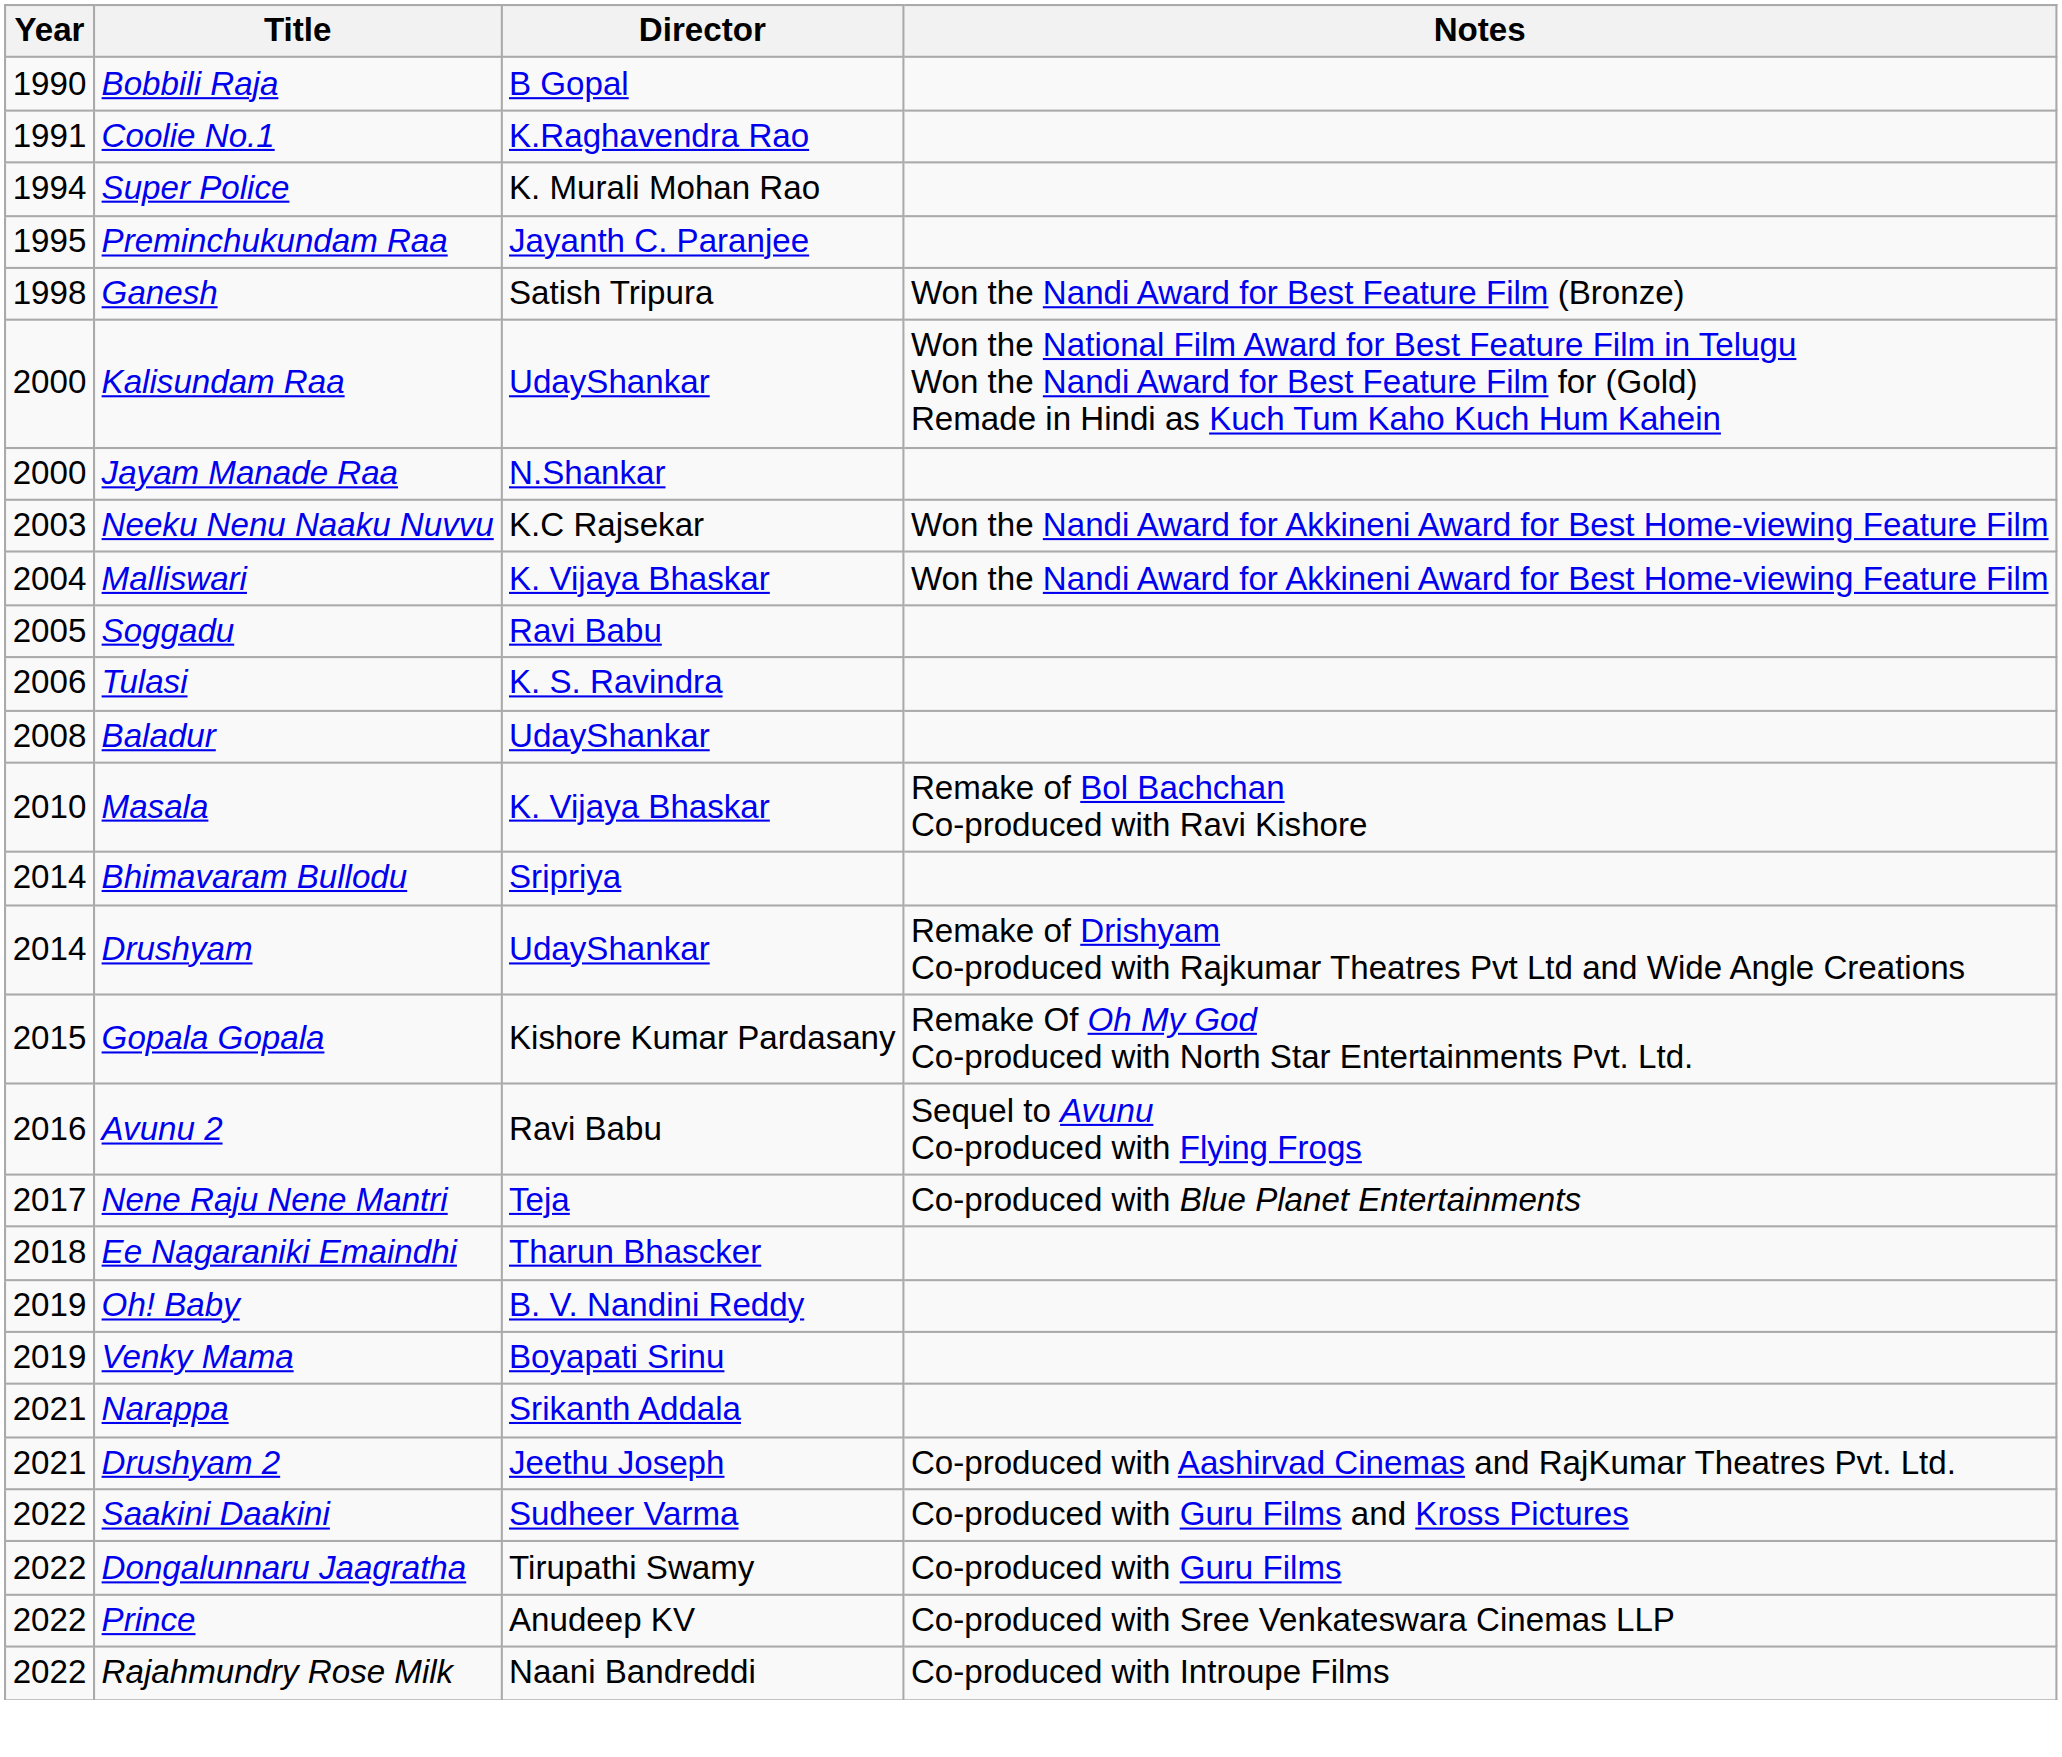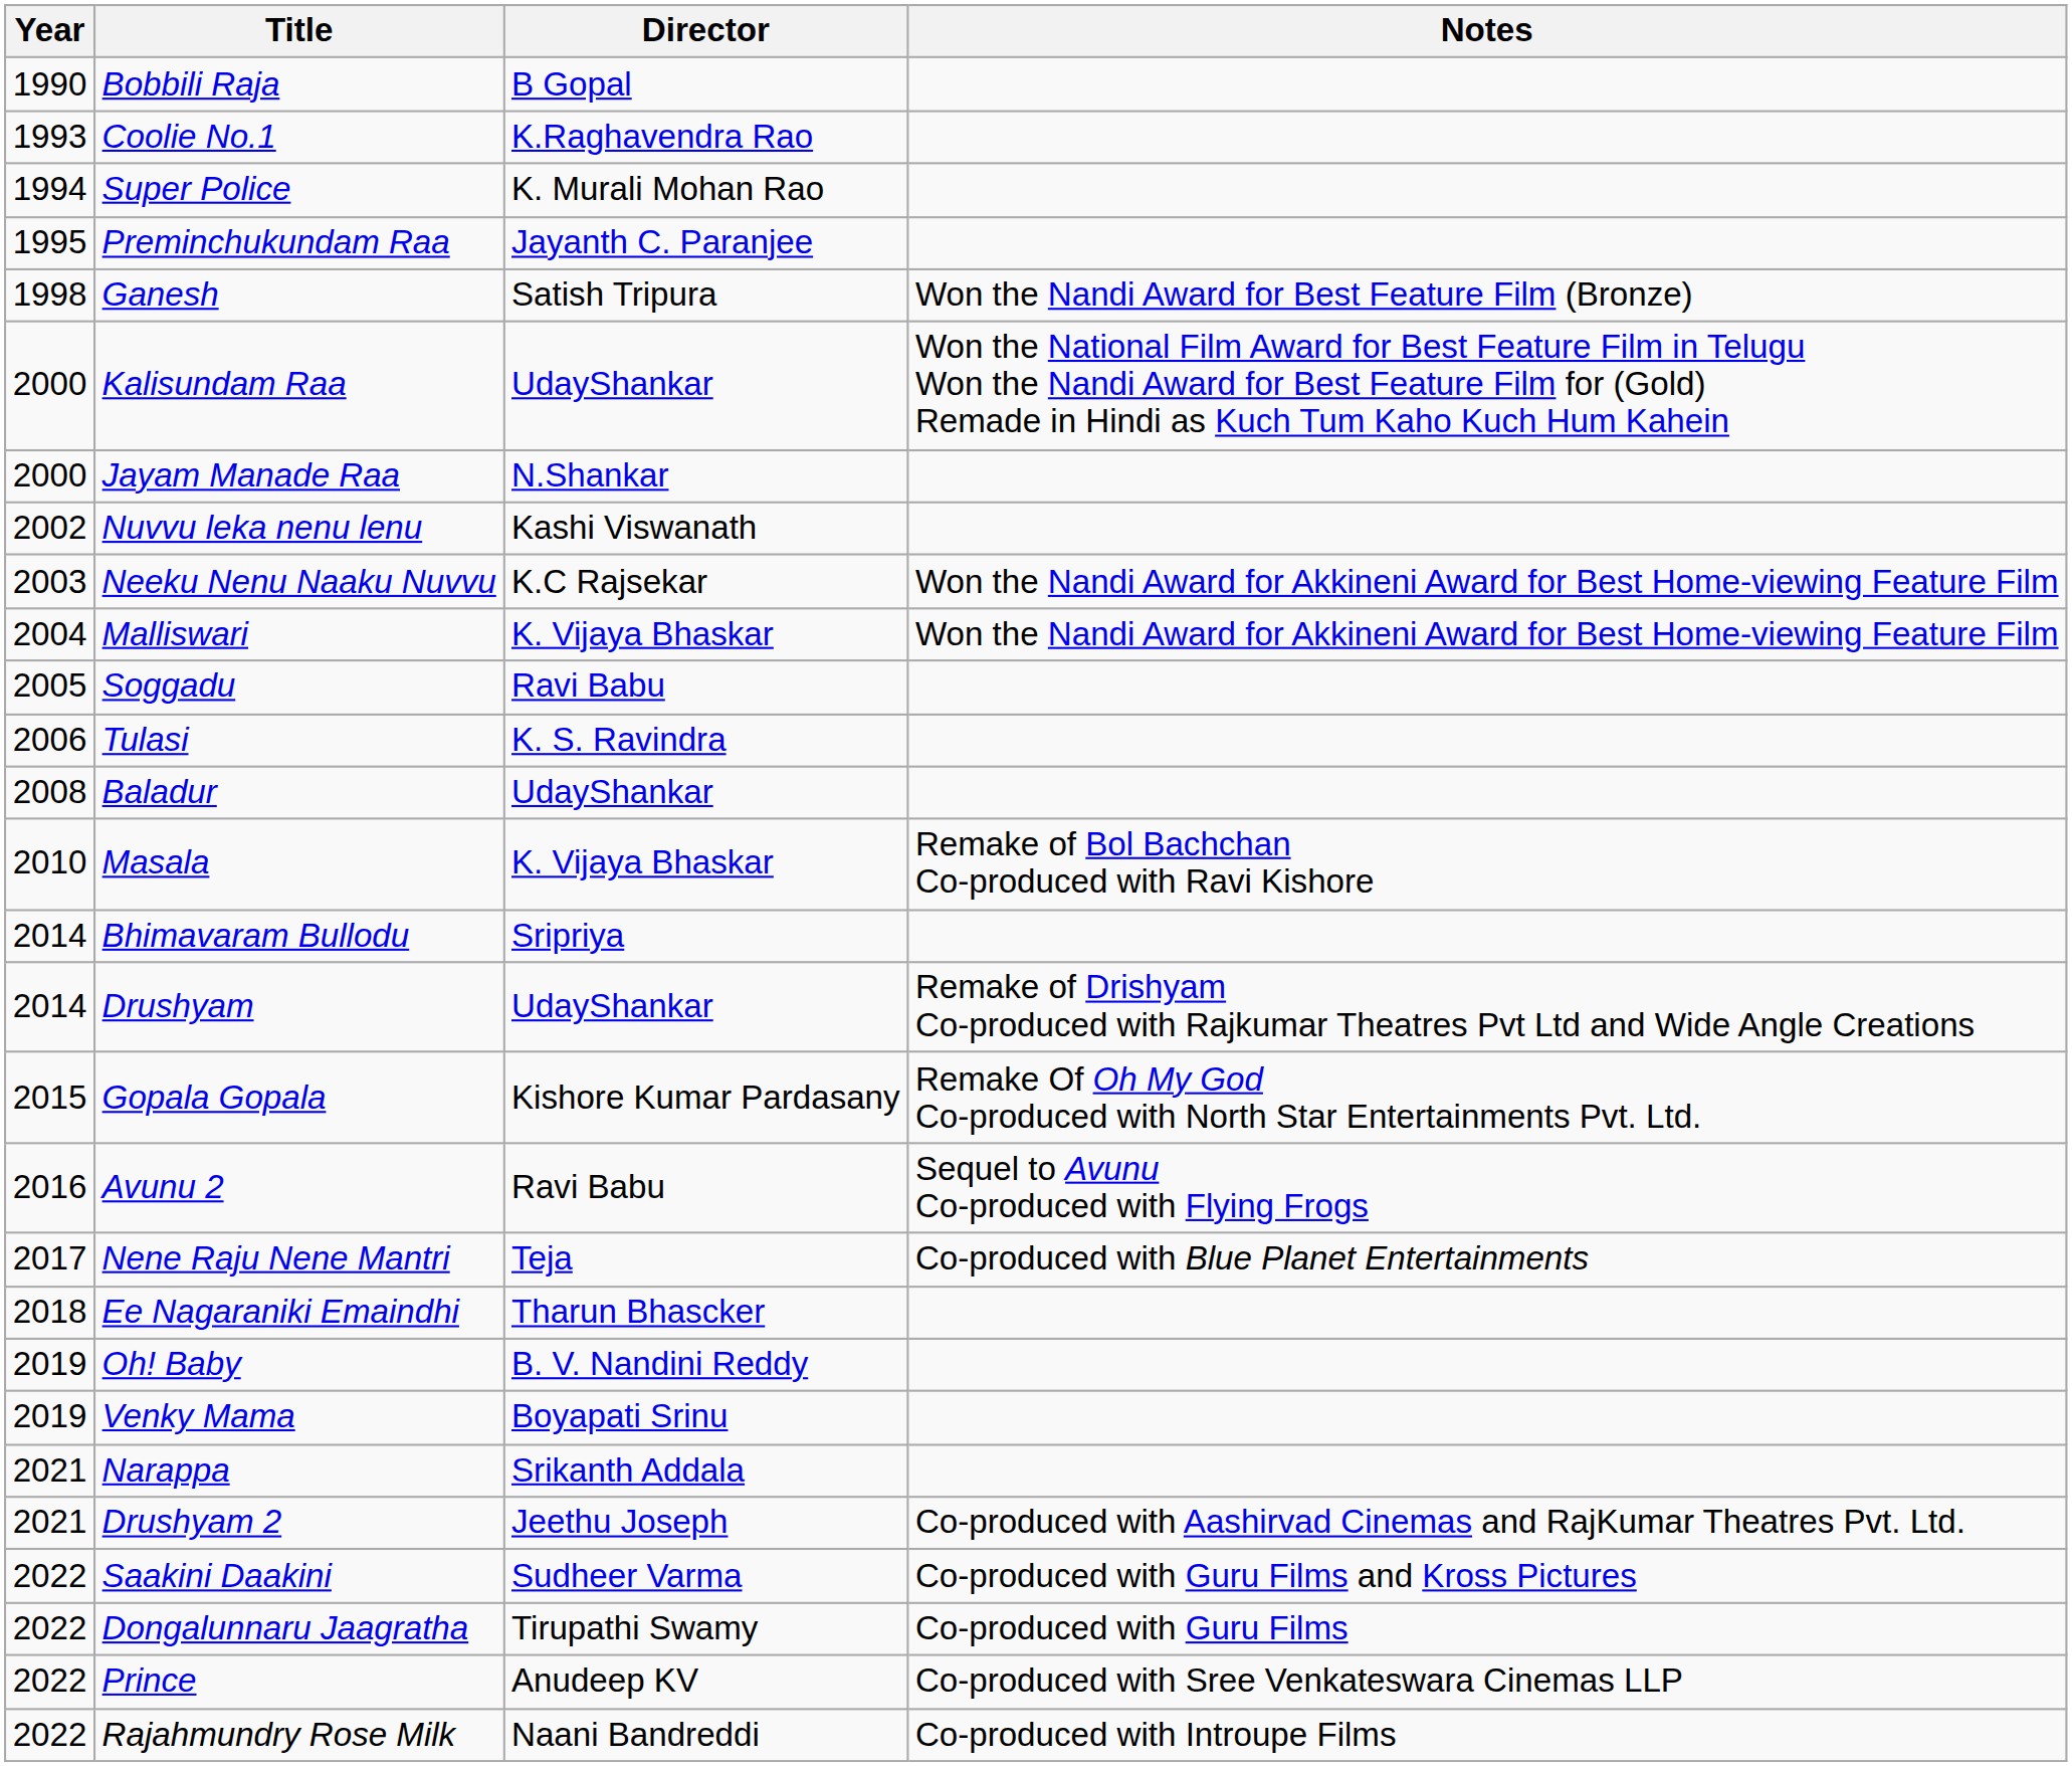 <table class="wikitable sortable">
 <tr>
 <th>Year</th>
 <th>Title</th>
 <th>Director</th>
 <th class="unsortable">Notes</th>
 </tr>
 <tr>
 <td>1990</td>
 <td><em><a href='#'>Bobbili Raja</a></em></td>
 <td><a href='#'>B Gopal</a></td>
 <td></td>
 </tr>
 <tr>
-<td>1991</td>
+<td>1993</td>
 <td><em><a href='#'>Coolie No.1</a></em></td>
 <td><a href='#'>K.Raghavendra Rao</a></td>
 <td></td>
 </tr>
 <tr>
 <td>1994</td>
 <td><em><a href='#'>Super Police</a></em></td>
 <td>K. Murali Mohan Rao</td>
 <td></td>
 </tr>
 <tr>
 <td>1995</td>
 <td><em><a href='#'>Preminchukundam Raa</a></em></td>
 <td><a href='#'>Jayanth C. Paranjee</a></td>
 <td></td>
 </tr>
 <tr>
 <td>1998</td>
 <td><em><a href='#'>Ganesh</a></em></td>
 <td>Satish Tripura</td>
 <td>Won the <a href='#'>Nandi Award for Best Feature Film</a> (Bronze)</td>
 </tr>
 <tr>
 <td>2000</td>
 <td><em><a href='#'>Kalisundam Raa</a></em></td>
 <td><a href='#'>UdayShankar</a></td>
 <td>Won the <a href='#'>National Film Award for Best Feature Film in Telugu</a><br>Won the <a href='#'>Nandi Award for Best Feature Film</a> for (Gold)<br>Remade in Hindi as <a href='#'>Kuch Tum Kaho Kuch Hum Kahein</a></td>
 </tr>
 <tr>
 <td>2000</td>
 <td><em><a href='#'>Jayam Manade Raa</a></em></td>
 <td><a href='#'>N.Shankar</a></td>
+<td></td>
+</tr>
+<tr>
+<td>2002</td>
+<td><em><a href='#'>Nuvvu leka nenu lenu</a></em></td>
+<td>Kashi Viswanath</td>
 <td></td>
 </tr>
 <tr>
 <td>2003</td>
 <td><em><a href='#'>Neeku Nenu Naaku Nuvvu</a></em></td>
 <td>K.C Rajsekar</td>
 <td>Won the <a href='#'>Nandi Award for Akkineni Award for Best Home-viewing Feature Film</a></td>
 </tr>
 <tr>
 <td>2004</td>
 <td><em><a href='#'>Malliswari</a></em></td>
 <td><a href='#'>K. Vijaya Bhaskar</a></td>
 <td>Won the <a href='#'>Nandi Award for Akkineni Award for Best Home-viewing Feature Film</a></td>
 </tr>
 <tr>
 <td>2005</td>
 <td><em><a href='#'>Soggadu</a></em></td>
 <td><a href='#'>Ravi Babu</a></td>
 <td></td>
 </tr>
 <tr>
 <td>2006</td>
 <td><em><a href='#'>Tulasi</a></em></td>
 <td><a href='#'>K. S. Ravindra</a></td>
 <td></td>
 </tr>
 <tr>
 <td>2008</td>
 <td><em><a href='#'>Baladur</a></em></td>
 <td><a href='#'>UdayShankar</a></td>
 </tr>
 <tr>
 <td>2010</td>
 <td><em><a href='#'>Masala</a></em></td>
 <td><a href='#'>K. Vijaya Bhaskar</a></td>
 <td>Remake of <a href='#'>Bol Bachchan</a><br>Co-produced with Ravi Kishore</td>
 </tr>
 <tr>
 <td>2014</td>
 <td><em><a href='#'>Bhimavaram Bullodu</a></em></td>
 <td><a href='#'>Sripriya</a></td>
 </tr>
 <tr>
 <td>2014</td>
 <td><em><a href='#'>Drushyam</a></em></td>
 <td><a href='#'>UdayShankar</a></td>
 <td>Remake of <a href='#'>Drishyam</a><br>Co-produced with Rajkumar Theatres Pvt Ltd and Wide Angle Creations</td>
 </tr>
 <tr>
 <td>2015</td>
 <td><em><a href='#'>Gopala Gopala</a></em></td>
 <td>Kishore Kumar Pardasany</td>
 <td>Remake Of <em><a href='#'>Oh My God</a></em><br>Co-produced with North Star Entertainments Pvt. Ltd.</td>
 </tr>
 <tr>
 <td>2016</td>
 <td><em><a href='#'>Avunu 2</a></em></td>
 <td>Ravi Babu</td>
 <td>Sequel to <em><a href='#'>Avunu</a></em><br>Co-produced with <a href='#'>Flying Frogs</a></td>
 </tr>
 <tr>
 <td>2017</td>
 <td><em><a href='#'>Nene Raju Nene Mantri</a></em></td>
 <td><a href='#'>Teja</a></td>
 <td>Co-produced with <em>Blue Planet Entertainments</em></td>
 </tr>
 <tr>
 <td>2018</td>
 <td><em><a href='#'>Ee Nagaraniki Emaindhi</a></em></td>
 <td><a href='#'>Tharun Bhascker</a></td>
 <td></td>
 </tr>
 <tr>
 <td>2019</td>
 <td><em><a href='#'>Oh! Baby</a></em></td>
 <td><a href='#'>B. V. Nandini Reddy</a></td>
 <td></td>
 </tr>
 <tr>
 <td>2019</td>
 <td><em><a href='#'>Venky Mama</a></em></td>
 <td><a href='#'>Boyapati Srinu</a></td>
 <td></td>
 </tr>
 <tr>
 <td>2021</td>
 <td><em><a href='#'>Narappa</a></em></td>
 <td><a href='#'>Srikanth Addala</a></td>
 <td></td>
 </tr>
 <tr>
 <td>2021</td>
 <td><em><a href='#'>Drushyam 2</a></em></td>
 <td><a href='#'>Jeethu Joseph</a></td>
 <td>Co-produced with <a href='#'>Aashirvad Cinemas</a> and RajKumar Theatres Pvt. Ltd.</td>
 </tr>
 <tr>
 <td>2022</td>
 <td><em><a href='#'>Saakini Daakini</a></em></td>
 <td><a href='#'>Sudheer Varma</a></td>
 <td>Co-produced with <a href='#'>Guru Films</a> and <a href='#'>Kross Pictures</a></td>
 </tr>
 <tr>
 <td>2022</td>
 <td><em><a href='#'>Dongalunnaru Jaagratha</a></em></td>
 <td>Tirupathi Swamy</td>
 <td>Co-produced with <a href='#'>Guru Films</a></td>
 </tr>
 <tr>
 <td>2022</td>
 <td><em><a href='#'>Prince</a> </em></td>
 <td>Anudeep KV</td>
 <td>Co-produced with Sree Venkateswara Cinemas LLP</td>
 </tr>
 <tr>
 <td>2022</td>
 <td><em>Rajahmundry Rose Milk</em></td>
 <td>Naani Bandreddi</td>
 <td>Co-produced with Introupe Films</td>
 </tr>
 </table>
